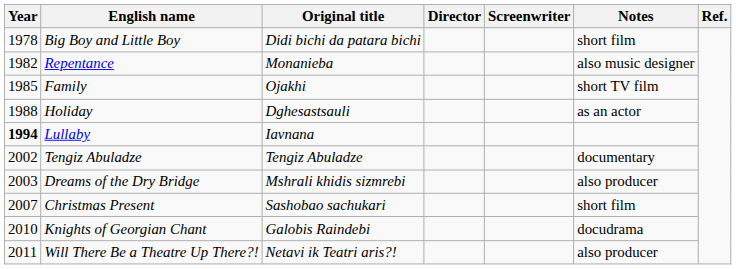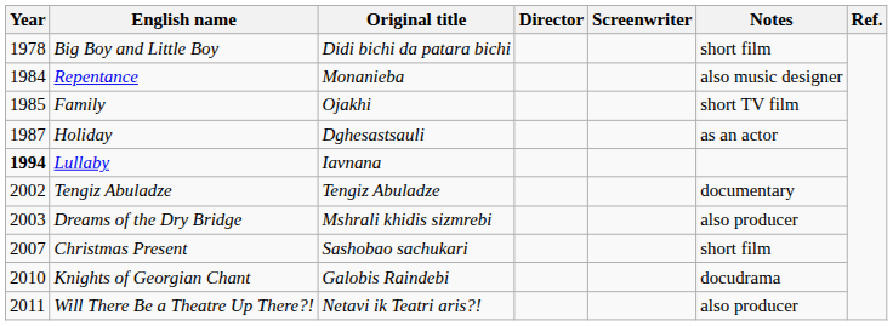 <table class="wikitable sortable">
 <tr>
 <th>Year</th>
 <th>English name</th>
 <th>Original title</th>
 <th class="unsortable">Director</th>
 <th class="unsortable">Screenwriter</th>
 <th class="unsortable">Notes</th>
 <th class="unsortable">Ref.</th>
 </tr>
 <tr>
 <td>1978</td>
 <td><em>Big Boy and Little Boy</em></td>
 <td><em>Didi bichi da patara bichi</em></td>
 <td></td>
 <td></td>
 <td>short film</td>
 <td rowspan=10></td>
 </tr>
 <tr>
-<td>1982</td>
+<td>1984</td>
 <td><em><a href='#'>Repentance</a></em></td>
 <td><em>Monanieba</em></td>
 <td></td>
 <td></td>
 <td>also music designer</td>
 </tr>
 <tr>
 <td>1985</td>
 <td><em>Family</em></td>
 <td><em>Ojakhi</em></td>
 <td></td>
 <td></td>
 <td>short TV film</td>
 </tr>
 <tr>
-<td>1988</td>
+<td>1987</td>
 <td><em>Holiday</em></td>
 <td><em>Dghesastsauli</em></td>
 <td></td>
 <td></td>
 <td>as an actor</td>
 </tr>
 <tr>
 <td><strong>1994</strong></td>
 <td><em><a href='#'>Lullaby</a></em></td>
 <td><em>Iavnana</em></td>
 <td></td>
 <td></td>
 <td></td>
 </tr>
 <tr>
 <td>2002</td>
 <td><em>Tengiz Abuladze</em></td>
 <td><em>Tengiz Abuladze</em></td>
 <td></td>
 <td></td>
 <td>documentary</td>
 </tr>
 <tr>
 <td>2003</td>
 <td><em>Dreams of the Dry Bridge</em></td>
 <td><em>Mshrali khidis sizmrebi</em></td>
 <td></td>
 <td></td>
 <td>also producer</td>
 </tr>
 <tr>
 <td>2007</td>
 <td><em>Christmas Present</em></td>
 <td><em>Sashobao sachukari</em></td>
 <td></td>
 <td></td>
 <td>short film</td>
 </tr>
 <tr>
 <td>2010</td>
 <td><em>Knights of Georgian Chant</em></td>
 <td><em>Galobis Raindebi</em></td>
 <td></td>
 <td></td>
 <td>docudrama</td>
 </tr>
 <tr>
 <td>2011</td>
 <td><em>Will There Be a Theatre Up There?!</em></td>
 <td><em>Netavi ik Teatri aris?!</em></td>
 <td></td>
 <td></td>
 <td>also producer</td>
 </tr>
 </table>
